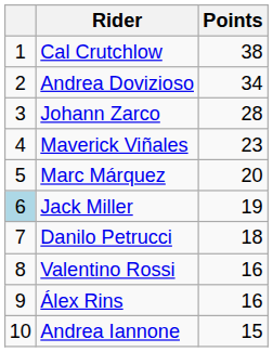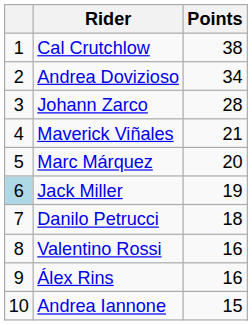 <table class="wikitable" style="font-size: 95%;">
 <tr>
 <th></th>
 <th>Rider</th>
 <th>Points</th>
 </tr>
 <tr>
 <td align=center>1</td>
 <td> <a href='#'>Cal Crutchlow</a></td>
 <td align=right>38</td>
 </tr>
 <tr>
 <td align=center>2</td>
 <td> <a href='#'>Andrea Dovizioso</a></td>
 <td align=right>34</td>
 </tr>
 <tr>
 <td align=center>3</td>
 <td> <a href='#'>Johann Zarco</a></td>
 <td align=right>28</td>
 </tr>
 <tr>
 <td align=center>4</td>
 <td> <a href='#'>Maverick Viñales</a></td>
-<td align=right>23</td>
+<td align=right>21</td>
 </tr>
 <tr>
 <td align=center>5</td>
 <td> <a href='#'>Marc Márquez</a></td>
 <td align=right>20</td>
 </tr>
 <tr>
 <td align=center style="background: lightblue;">6</td>
 <td> <a href='#'>Jack Miller</a></td>
 <td align=right>19</td>
 </tr>
 <tr>
 <td align=center>7</td>
 <td> <a href='#'>Danilo Petrucci</a></td>
 <td align=right>18</td>
 </tr>
 <tr>
 <td align=center>8</td>
 <td> <a href='#'>Valentino Rossi</a></td>
 <td align=right>16</td>
 </tr>
 <tr>
 <td align=center>9</td>
 <td> <a href='#'>Álex Rins</a></td>
 <td align=right>16</td>
 </tr>
 <tr>
 <td align=center>10</td>
 <td> <a href='#'>Andrea Iannone</a></td>
 <td align=right>15</td>
 </tr>
 </table>
